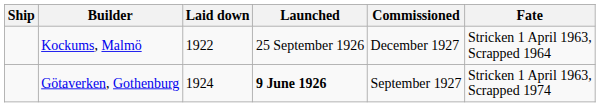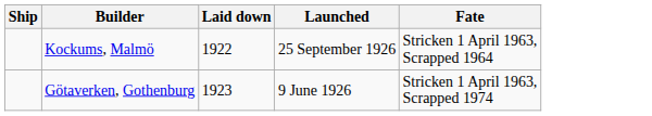 <table class="wikitable">
 <tr>
 <th>Ship</th>
 <th>Builder</th>
 <th>Laid down</th>
 <th>Launched</th>
-<th>Commissioned</th>
 <th>Fate</th>
 </tr>
 <tr>
 <td></td>
 <td><a href='#'>Kockums</a>, <a href='#'>Malmö</a></td>
 <td>1922</td>
 <td>25 September 1926</td>
-<td>December 1927</td>
 <td>Stricken 1 April 1963,<br>Scrapped 1964</td>
 </tr>
 <tr>
 <td></td>
 <td><a href='#'>Götaverken</a>, <a href='#'>Gothenburg</a></td>
-<td>1924</td>
-<td><strong>9 June 1926</strong></td>
-<td>September 1927</td>
+<td>1923</td>
+<td>9 June 1926</td>
 <td>Stricken 1 April 1963,<br>Scrapped 1974</td>
 </tr>
 </table>
